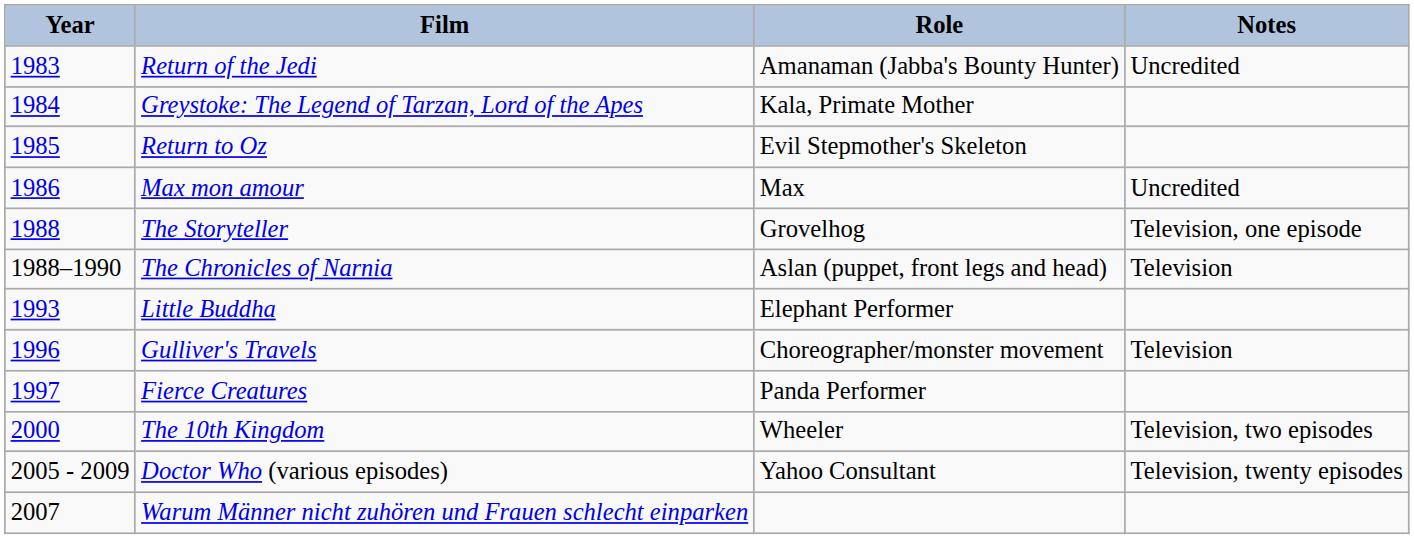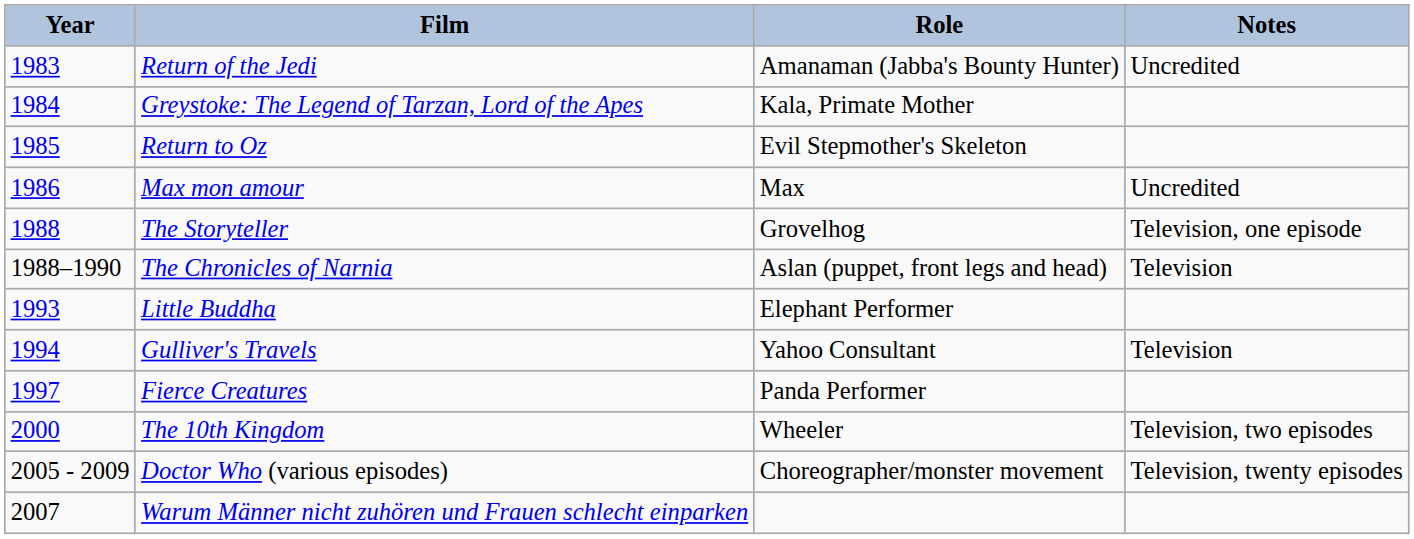 <table class="wikitable" style="font-size:90%;">
 <tr>
 <th style="background:#B0C4DE;">Year</th>
 <th style="background:#B0C4DE;">Film</th>
 <th style="background:#B0C4DE;">Role</th>
 <th style="background:#B0C4DE;">Notes</th>
 </tr>
 <tr>
 <td><a href='#'>1983</a></td>
 <td><em><a href='#'>Return of the Jedi</a></em></td>
 <td>Amanaman (Jabba's Bounty Hunter)</td>
 <td>Uncredited</td>
 </tr>
 <tr>
 <td><a href='#'>1984</a></td>
 <td><em><a href='#'>Greystoke: The Legend of Tarzan, Lord of the Apes</a></em></td>
 <td>Kala, Primate Mother</td>
 <td></td>
 </tr>
 <tr>
 <td><a href='#'>1985</a></td>
 <td><em><a href='#'>Return to Oz</a></em></td>
 <td>Evil Stepmother's Skeleton</td>
 <td></td>
 </tr>
 <tr>
 <td><a href='#'>1986</a></td>
 <td><em><a href='#'>Max mon amour</a></em></td>
 <td>Max</td>
 <td>Uncredited</td>
 </tr>
 <tr>
 <td><a href='#'>1988</a></td>
 <td><em><a href='#'>The Storyteller</a></em></td>
 <td>Grovelhog</td>
 <td>Television, one episode</td>
 </tr>
 <tr>
 <td>1988–1990</td>
 <td><em><a href='#'>The Chronicles of Narnia</a></em></td>
 <td>Aslan (puppet, front legs and head)</td>
 <td>Television</td>
 </tr>
 <tr>
 <td><a href='#'>1993</a></td>
 <td><em><a href='#'>Little Buddha</a></em></td>
 <td>Elephant Performer</td>
 <td></td>
 </tr>
 <tr>
-<td><a href='#'>1996</a></td>
+<td><a href='#'>1994</a></td>
 <td><em><a href='#'>Gulliver's Travels</a></em></td>
-<td>Choreographer/monster movement</td>
+<td>Yahoo Consultant</td>
 <td>Television</td>
 </tr>
 <tr>
 <td><a href='#'>1997</a></td>
 <td><em><a href='#'>Fierce Creatures</a></em></td>
 <td>Panda Performer</td>
 <td></td>
 </tr>
 <tr>
 <td><a href='#'>2000</a></td>
 <td><em><a href='#'>The 10th Kingdom</a></em></td>
 <td>Wheeler</td>
 <td>Television, two episodes</td>
 </tr>
 <tr>
 <td>2005 - 2009</td>
 <td><em><a href='#'>Doctor Who</a></em> (various episodes)</td>
-<td>Yahoo Consultant</td>
+<td>Choreographer/monster movement</td>
 <td>Television, twenty episodes</td>
 </tr>
 <tr>
 <td>2007</td>
 <td><em><a href='#'>Warum Männer nicht zuhören und Frauen schlecht einparken</a></em></td>
 <td></td>
 <td></td>
 </tr>
 </table>
